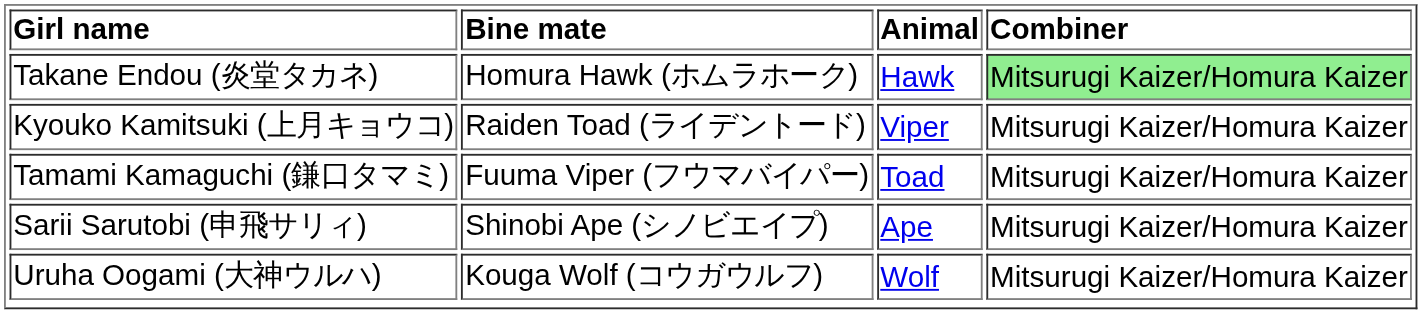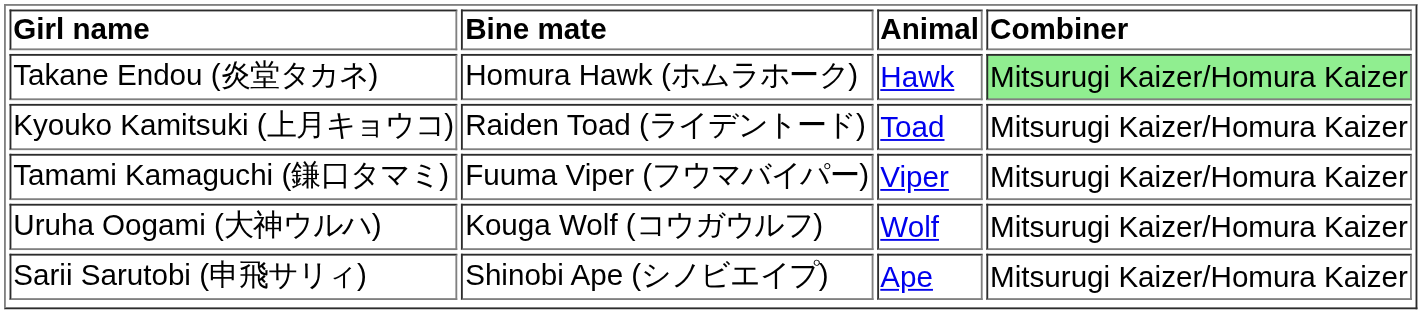 <table border=1>
 <tr>
 <td><strong>Girl name</strong></td>
 <td><strong>Bine mate</strong></td>
 <td><strong>Animal</strong></td>
 <td><strong>Combiner</strong></td>
 </tr>
 <tr>
 <td>Takane Endou (炎堂タカネ)</td>
 <td>Homura Hawk (ホムラホーク)</td>
 <td><a href='#'>Hawk</a></td>
 <td style="background: lightgreen;">Mitsurugi Kaizer/Homura Kaizer</td>
 </tr>
 <tr>
 <td>Kyouko Kamitsuki (上月キョウコ)</td>
 <td>Raiden Toad (ライデントード)</td>
-<td><a href='#'>Viper</a></td>
+<td><a href='#'>Toad</a></td>
 <td>Mitsurugi Kaizer/Homura Kaizer</td>
 </tr>
 <tr>
 <td>Tamami Kamaguchi (鎌口タマミ)</td>
 <td>Fuuma Viper (フウマバイパー)</td>
-<td><a href='#'>Toad</a></td>
+<td><a href='#'>Viper</a></td>
+<td>Mitsurugi Kaizer/Homura Kaizer</td>
+</tr>
+<tr>
+<td>Uruha Oogami (大神ウルハ)</td>
+<td>Kouga Wolf (コウガウルフ)</td>
+<td><a href='#'>Wolf</a></td>
 <td>Mitsurugi Kaizer/Homura Kaizer</td>
 </tr>
 <tr>
 <td>Sarii Sarutobi (申飛サリィ)</td>
 <td>Shinobi Ape (シノビエイプ)</td>
 <td><a href='#'>Ape</a></td>
 <td>Mitsurugi Kaizer/Homura Kaizer</td>
 </tr>
 <tr>
-<td>Uruha Oogami (大神ウルハ)</td>
-<td>Kouga Wolf (コウガウルフ)</td>
-<td><a href='#'>Wolf</a></td>
-<td>Mitsurugi Kaizer/Homura Kaizer</td>
-</tr>
-<tr>
 </tr>
 </table>
